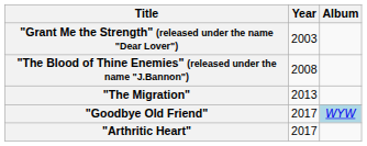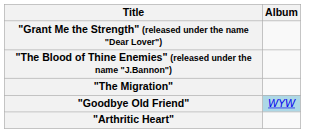 <table class="wikitable plainrowheaders" style="text-align:center;">
 <tr>
 <th scope="col" style="width:24em;">Title</th>
-<th scope="col">Year</th>
 <th scope="col">Album</th>
 </tr>
 <tr>
 <th scope="row">"Grant Me the Strength" <small>(released under the name "Dear Lover")</small></th>
-<td>2003</td>
 <td></td>
 </tr>
 <tr>
 <th scope="row">"The Blood of Thine Enemies" <small>(released under the name "J.Bannon")</small></th>
-<td>2008</td>
 <td></td>
 </tr>
 <tr>
 <th scope="row">"The Migration"</th>
-<td>2013</td>
 <td></td>
 </tr>
 <tr>
 <th scope="row">"Goodbye Old Friend"</th>
-<td>2017</td>
 <td style="background: lightblue;"><em><a href='#'>WYW</a></em></td>
 </tr>
 <tr>
 <th scope="row">"Arthritic Heart"</th>
-<td>2017</td>
 <td></td>
 </tr>
 </table>
